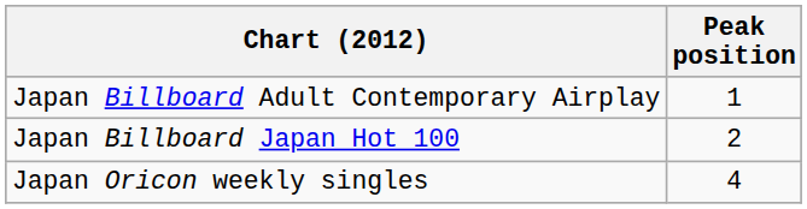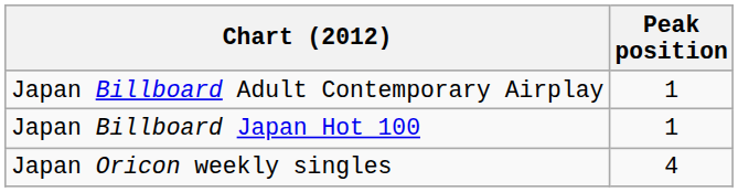 <table class="wikitable sortable">
 <tr>
 <th>Chart (2012)</th>
 <th>Peak<br>position</th>
 </tr>
 <tr>
 <td>Japan <em><a href='#'>Billboard</a></em> Adult Contemporary Airplay</td>
 <td style="text-align:center;">1</td>
 </tr>
 <tr>
 <td>Japan <em>Billboard</em> <a href='#'>Japan Hot 100</a></td>
-<td style="text-align:center;">2</td>
+<td style="text-align:center;">1</td>
 </tr>
 <tr>
 <td>Japan <em>Oricon</em> weekly singles</td>
 <td align="center">4</td>
 </tr>
 </table>
